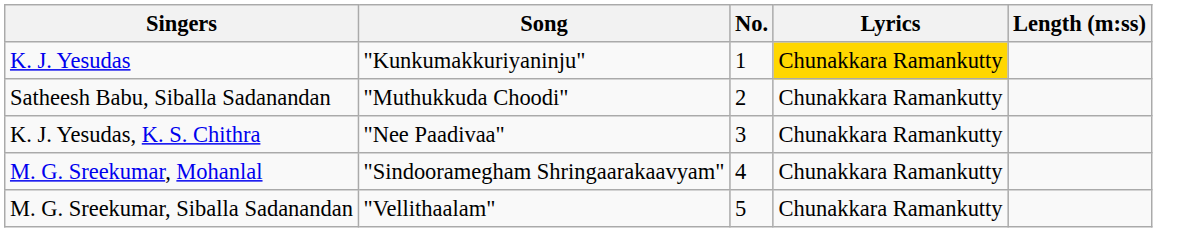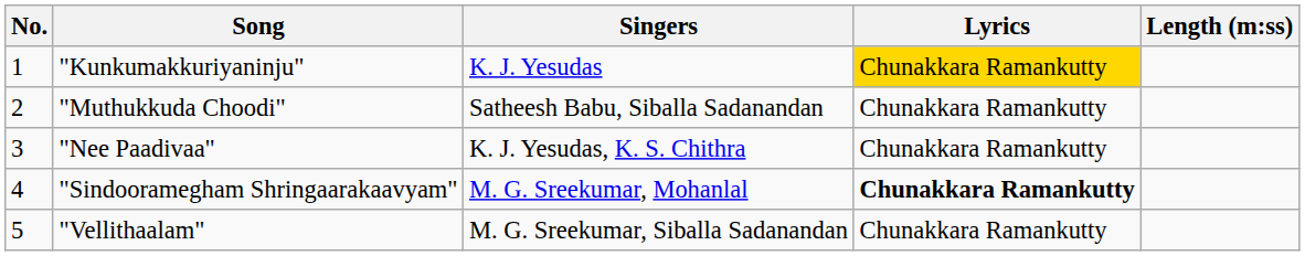 <table class="wikitable" style="font-size:95%;">
 <tr>
+<th>No.</th>
+<th>Song</th>
 <th>Singers</th>
-<th>Song</th>
-<th>No.</th>
 <th>Lyrics</th>
 <th>Length (m:ss)</th>
 </tr>
 <tr>
+<td>1</td>
+<td>"Kunkumakkuriyaninju"</td>
 <td><a href='#'>K. J. Yesudas</a></td>
-<td>"Kunkumakkuriyaninju"</td>
-<td>1</td>
 <td style="background: gold;">Chunakkara Ramankutty</td>
 <td></td>
 </tr>
 <tr>
+<td>2</td>
+<td>"Muthukkuda Choodi"</td>
 <td>Satheesh Babu, Siballa Sadanandan</td>
-<td>"Muthukkuda Choodi"</td>
-<td>2</td>
 <td>Chunakkara Ramankutty</td>
 <td></td>
 </tr>
 <tr>
+<td>3</td>
+<td>"Nee Paadivaa"</td>
 <td>K. J. Yesudas, <a href='#'>K. S. Chithra</a></td>
-<td>"Nee Paadivaa"</td>
-<td>3</td>
 <td>Chunakkara Ramankutty</td>
 <td></td>
 </tr>
 <tr>
+<td>4</td>
+<td>"Sindooramegham Shringaarakaavyam"</td>
 <td><a href='#'>M. G. Sreekumar</a>, <a href='#'>Mohanlal</a></td>
-<td>"Sindooramegham Shringaarakaavyam"</td>
-<td>4</td>
-<td>Chunakkara Ramankutty</td>
+<td><strong>Chunakkara Ramankutty</strong></td>
 <td></td>
 </tr>
 <tr>
+<td>5</td>
+<td>"Vellithaalam"</td>
 <td>M. G. Sreekumar, Siballa Sadanandan</td>
-<td>"Vellithaalam"</td>
-<td>5</td>
 <td>Chunakkara Ramankutty</td>
 <td></td>
 </tr>
 </table>
